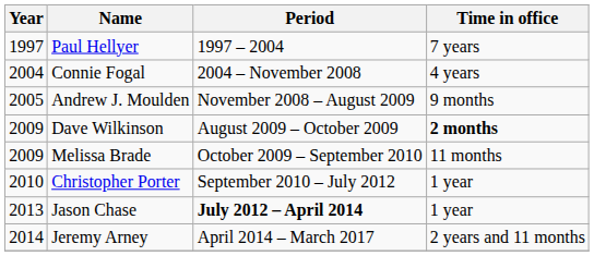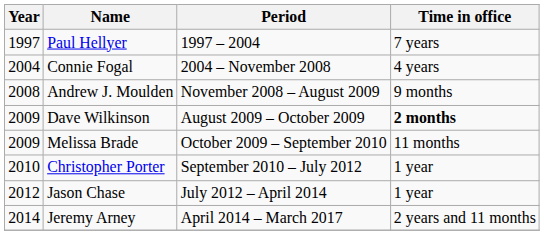 <table class="wikitable sortable">
 <tr>
 <th>Year</th>
 <th>Name</th>
 <th class="unsortable">Period</th>
 <th>Time in office</th>
 </tr>
 <tr>
 <td>1997</td>
 <td><a href='#'>Paul Hellyer</a></td>
 <td>1997 – 2004</td>
 <td>7 years</td>
 </tr>
 <tr>
 <td>2004</td>
 <td>Connie Fogal</td>
 <td>2004 – November 2008</td>
 <td>4 years</td>
 </tr>
 <tr>
-<td>2005</td>
+<td>2008</td>
 <td>Andrew J. Moulden</td>
 <td>November 2008 – August 2009</td>
 <td>9 months</td>
 </tr>
 <tr>
 <td>2009</td>
 <td>Dave Wilkinson</td>
 <td>August 2009  – October 2009</td>
 <td><strong>2 months</strong></td>
 </tr>
 <tr>
 <td>2009</td>
 <td>Melissa Brade</td>
 <td>October 2009 – September 2010</td>
 <td>11 months</td>
 </tr>
 <tr>
 <td>2010</td>
 <td><a href='#'>Christopher Porter</a></td>
 <td>September 2010  – July 2012</td>
 <td>1 year</td>
 </tr>
 <tr>
-<td>2013</td>
+<td>2012</td>
 <td>Jason Chase</td>
-<td><strong>July 2012  – April 2014</strong></td>
+<td>July 2012  – April 2014</td>
 <td>1 year</td>
 </tr>
 <tr>
 <td>2014</td>
 <td>Jeremy Arney</td>
 <td>April 2014  – March 2017</td>
 <td>2 years and 11 months</td>
 </tr>
 <tr>
 </tr>
 </table>
